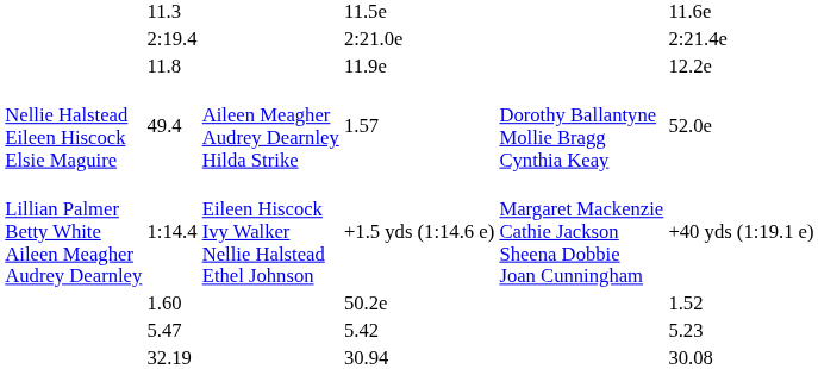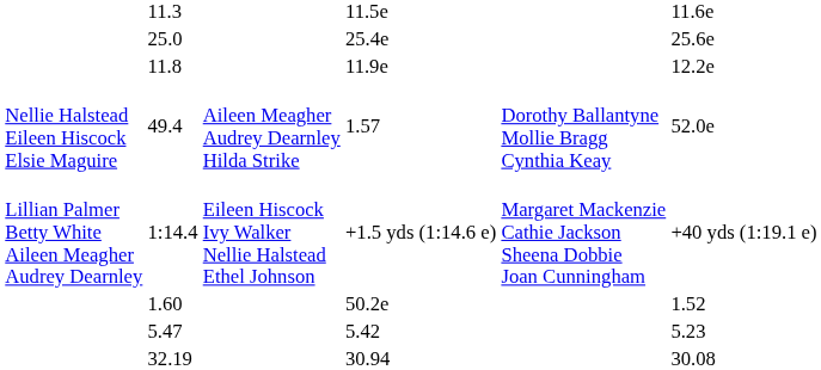 <table>
 <tr>
 </tr>
 <tr>
 <td></td>
 <td></td>
 <td>11.3</td>
 <td></td>
 <td>11.5e</td>
 <td></td>
 <td>11.6e</td>
 </tr>
 <tr>
 <td></td>
 <td></td>
-<td>2:19.4</td>
+<td>25.0</td>
 <td></td>
-<td>2:21.0e</td>
+<td>25.4e</td>
 <td></td>
-<td>2:21.4e</td>
+<td>25.6e</td>
 </tr>
 <tr>
 <td></td>
 <td></td>
 <td>11.8</td>
 <td></td>
 <td>11.9e</td>
 <td></td>
 <td>12.2e</td>
 </tr>
 <tr>
 <td></td>
 <td><br><a href='#'>Nellie Halstead</a><br><a href='#'>Eileen Hiscock</a><br><a href='#'>Elsie Maguire</a></td>
 <td>49.4</td>
 <td><br><a href='#'>Aileen Meagher</a><br><a href='#'>Audrey Dearnley</a><br><a href='#'>Hilda Strike</a></td>
 <td>1.57</td>
 <td><br><a href='#'>Dorothy Ballantyne</a><br><a href='#'>Mollie Bragg</a><br><a href='#'>Cynthia Keay</a></td>
 <td>52.0e</td>
 </tr>
 <tr>
 <td></td>
 <td><br><a href='#'>Lillian Palmer</a><br><a href='#'>Betty White</a><br><a href='#'>Aileen Meagher</a><br><a href='#'>Audrey Dearnley</a></td>
 <td>1:14.4</td>
 <td><br><a href='#'>Eileen Hiscock</a><br><a href='#'>Ivy Walker</a><br><a href='#'>Nellie Halstead</a><br><a href='#'>Ethel Johnson</a></td>
 <td>+1.5 yds  (1:14.6 e)</td>
 <td><br><a href='#'>Margaret Mackenzie</a><br><a href='#'>Cathie Jackson</a><br><a href='#'>Sheena Dobbie</a><br><a href='#'>Joan Cunningham</a></td>
 <td>+40 yds  (1:19.1 e)</td>
 </tr>
 <tr>
 <td></td>
 <td></td>
 <td>1.60</td>
 <td></td>
 <td>50.2e</td>
 <td></td>
 <td>1.52</td>
 </tr>
 <tr>
 <td></td>
 <td></td>
 <td>5.47</td>
 <td></td>
 <td>5.42</td>
 <td></td>
 <td>5.23</td>
 </tr>
 <tr>
 <td></td>
 <td></td>
 <td>32.19</td>
 <td></td>
 <td>30.94</td>
 <td></td>
 <td>30.08</td>
 </tr>
 </table>
